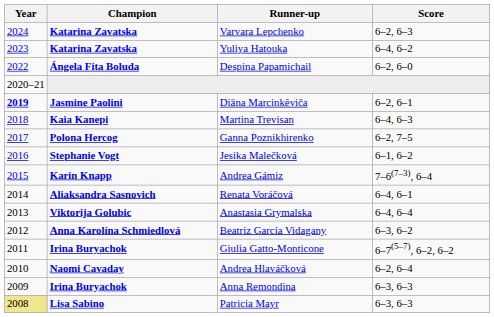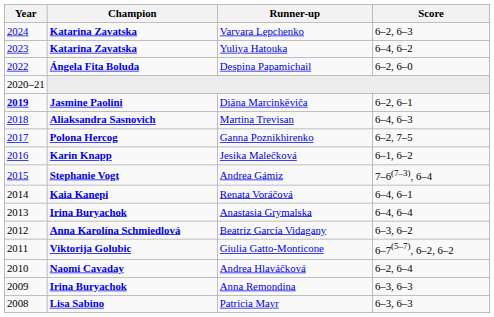 <table class="wikitable" style="font-size:90%">
 <tr>
 <th>Year</th>
 <th width="220">Champion</th>
 <th width="200">Runner-up</th>
 <th width="150">Score</th>
 </tr>
 <tr>
 <td><a href='#'>2024</a></td>
 <td> <strong><a href='#'>Katarina Zavatska</a></strong></td>
 <td> <a href='#'>Varvara Lepchenko</a></td>
 <td>6–2, 6–3</td>
 </tr>
 <tr>
 <td><a href='#'>2023</a></td>
 <td> <strong><a href='#'>Katarina Zavatska</a></strong></td>
 <td> <a href='#'>Yuliya Hatouka</a></td>
 <td>6–4, 6–2</td>
 </tr>
 <tr>
 <td><a href='#'>2022</a></td>
 <td> <strong><a href='#'>Ángela Fita Boluda</a></strong></td>
 <td> <a href='#'>Despina Papamichail</a></td>
 <td>6–2, 6–0</td>
 </tr>
 <tr>
 <td>2020–21</td>
 <td colspan=3 bgcolor="#ededed"></td>
 </tr>
 <tr>
 <td><strong><a href='#'>2019</a></strong></td>
 <td> <strong><a href='#'>Jasmine Paolini</a></strong></td>
 <td> <a href='#'>Diāna Marcinkēviča</a></td>
 <td>6–2, 6–1</td>
 </tr>
 <tr>
 <td><a href='#'>2018</a></td>
-<td> <strong><a href='#'>Kaia Kanepi</a></strong></td>
+<td> <strong><a href='#'>Aliaksandra Sasnovich</a></strong></td>
 <td> <a href='#'>Martina Trevisan</a></td>
 <td>6–4, 6–3</td>
 </tr>
 <tr>
 <td><a href='#'>2017</a></td>
 <td> <strong><a href='#'>Polona Hercog</a></strong></td>
 <td> <a href='#'>Ganna Poznikhirenko</a></td>
 <td>6–2, 7–5</td>
 </tr>
 <tr>
 <td><a href='#'>2016</a></td>
-<td> <strong><a href='#'>Stephanie Vogt</a></strong></td>
+<td> <strong><a href='#'>Karin Knapp</a></strong></td>
 <td> <a href='#'>Jesika Malečková</a></td>
 <td>6–1, 6–2</td>
 </tr>
 <tr>
 <td><a href='#'>2015</a></td>
-<td> <strong><a href='#'>Karin Knapp</a></strong></td>
+<td> <strong><a href='#'>Stephanie Vogt</a></strong></td>
 <td> <a href='#'>Andrea Gámiz</a></td>
 <td>7–6<sup>(7–3)</sup>, 6–4</td>
 </tr>
 <tr>
 <td>2014</td>
-<td> <strong><a href='#'>Aliaksandra Sasnovich</a></strong></td>
+<td> <strong><a href='#'>Kaia Kanepi</a></strong></td>
 <td> <a href='#'>Renata Voráčová</a></td>
 <td>6–4, 6–1</td>
 </tr>
 <tr>
 <td>2013</td>
-<td> <strong><a href='#'>Viktorija Golubic</a></strong></td>
+<td> <strong><a href='#'>Irina Buryachok</a></strong></td>
 <td> <a href='#'>Anastasia Grymalska</a></td>
 <td>6–4, 6–4</td>
 </tr>
 <tr>
 <td>2012</td>
 <td> <strong><a href='#'>Anna Karolína Schmiedlová</a></strong></td>
 <td> <a href='#'>Beatriz García Vidagany</a></td>
 <td>6–3, 6–2</td>
 </tr>
 <tr>
 <td>2011</td>
-<td> <strong><a href='#'>Irina Buryachok</a></strong></td>
+<td> <strong><a href='#'>Viktorija Golubic</a></strong></td>
 <td> <a href='#'>Giulia Gatto-Monticone</a></td>
 <td>6–7<sup>(5–7)</sup>, 6–2, 6–2</td>
 </tr>
 <tr>
 <td>2010</td>
 <td> <strong><a href='#'>Naomi Cavaday</a></strong></td>
 <td> <a href='#'>Andrea Hlaváčková</a></td>
 <td>6–2, 6–4</td>
 </tr>
 <tr>
 <td>2009</td>
 <td> <strong><a href='#'>Irina Buryachok</a></strong></td>
 <td> <a href='#'>Anna Remondina</a></td>
 <td>6–3, 6–3</td>
 </tr>
 <tr>
-<td style="background: khaki;">2008</td>
+<td>2008</td>
 <td> <strong><a href='#'>Lisa Sabino</a></strong></td>
 <td> <a href='#'>Patricia Mayr</a></td>
 <td>6–3, 6–3</td>
 </tr>
 </table>
